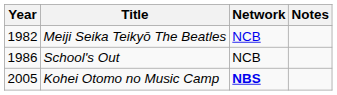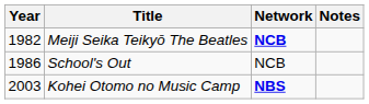 <table class="wikitable">
 <tr>
 <th>Year</th>
 <th>Title</th>
 <th>Network</th>
 <th>Notes</th>
 </tr>
 <tr>
 <td>1982</td>
 <td><em>Meiji Seika Teikyō The Beatles</em></td>
-<td><a href='#'>NCB</a></td>
+<td><strong><a href='#'>NCB</a></strong></td>
 <td></td>
 </tr>
 <tr>
 <td>1986</td>
 <td><em>School's Out</em></td>
 <td>NCB</td>
 <td></td>
 </tr>
 <tr>
-<td>2005</td>
+<td>2003</td>
 <td><em>Kohei Otomo no Music Camp</em></td>
 <td><strong><a href='#'>NBS</a></strong></td>
 <td></td>
 </tr>
 </table>
